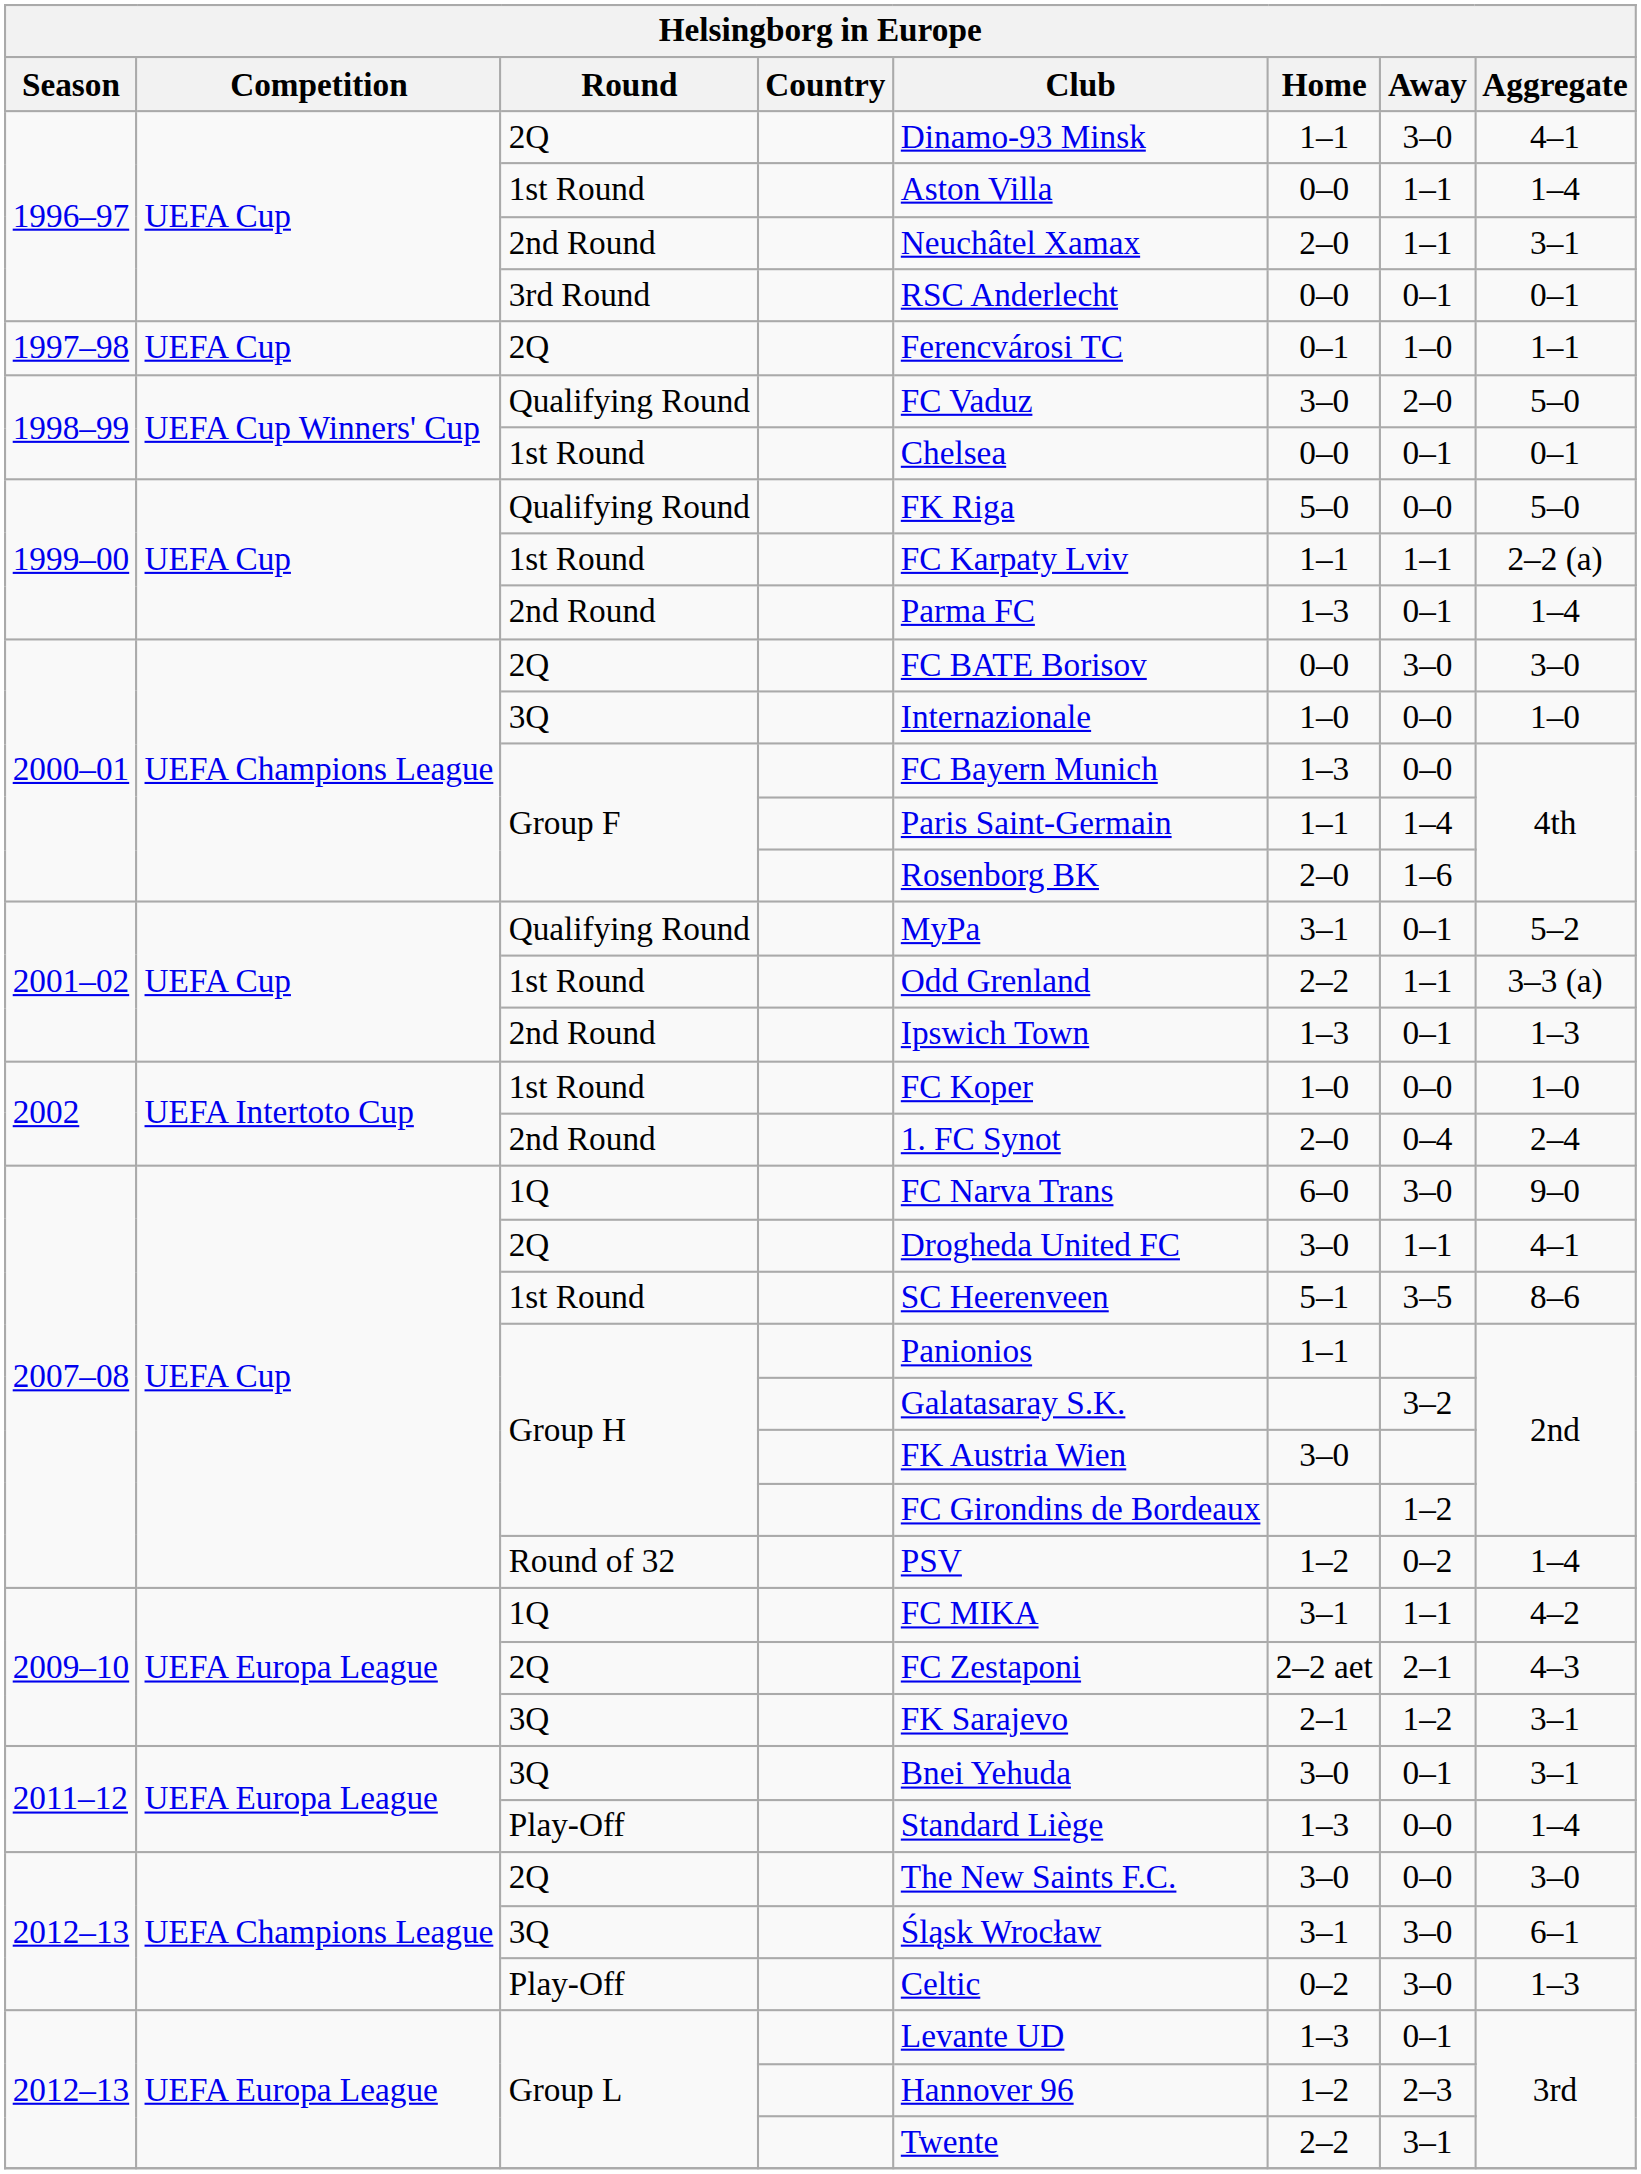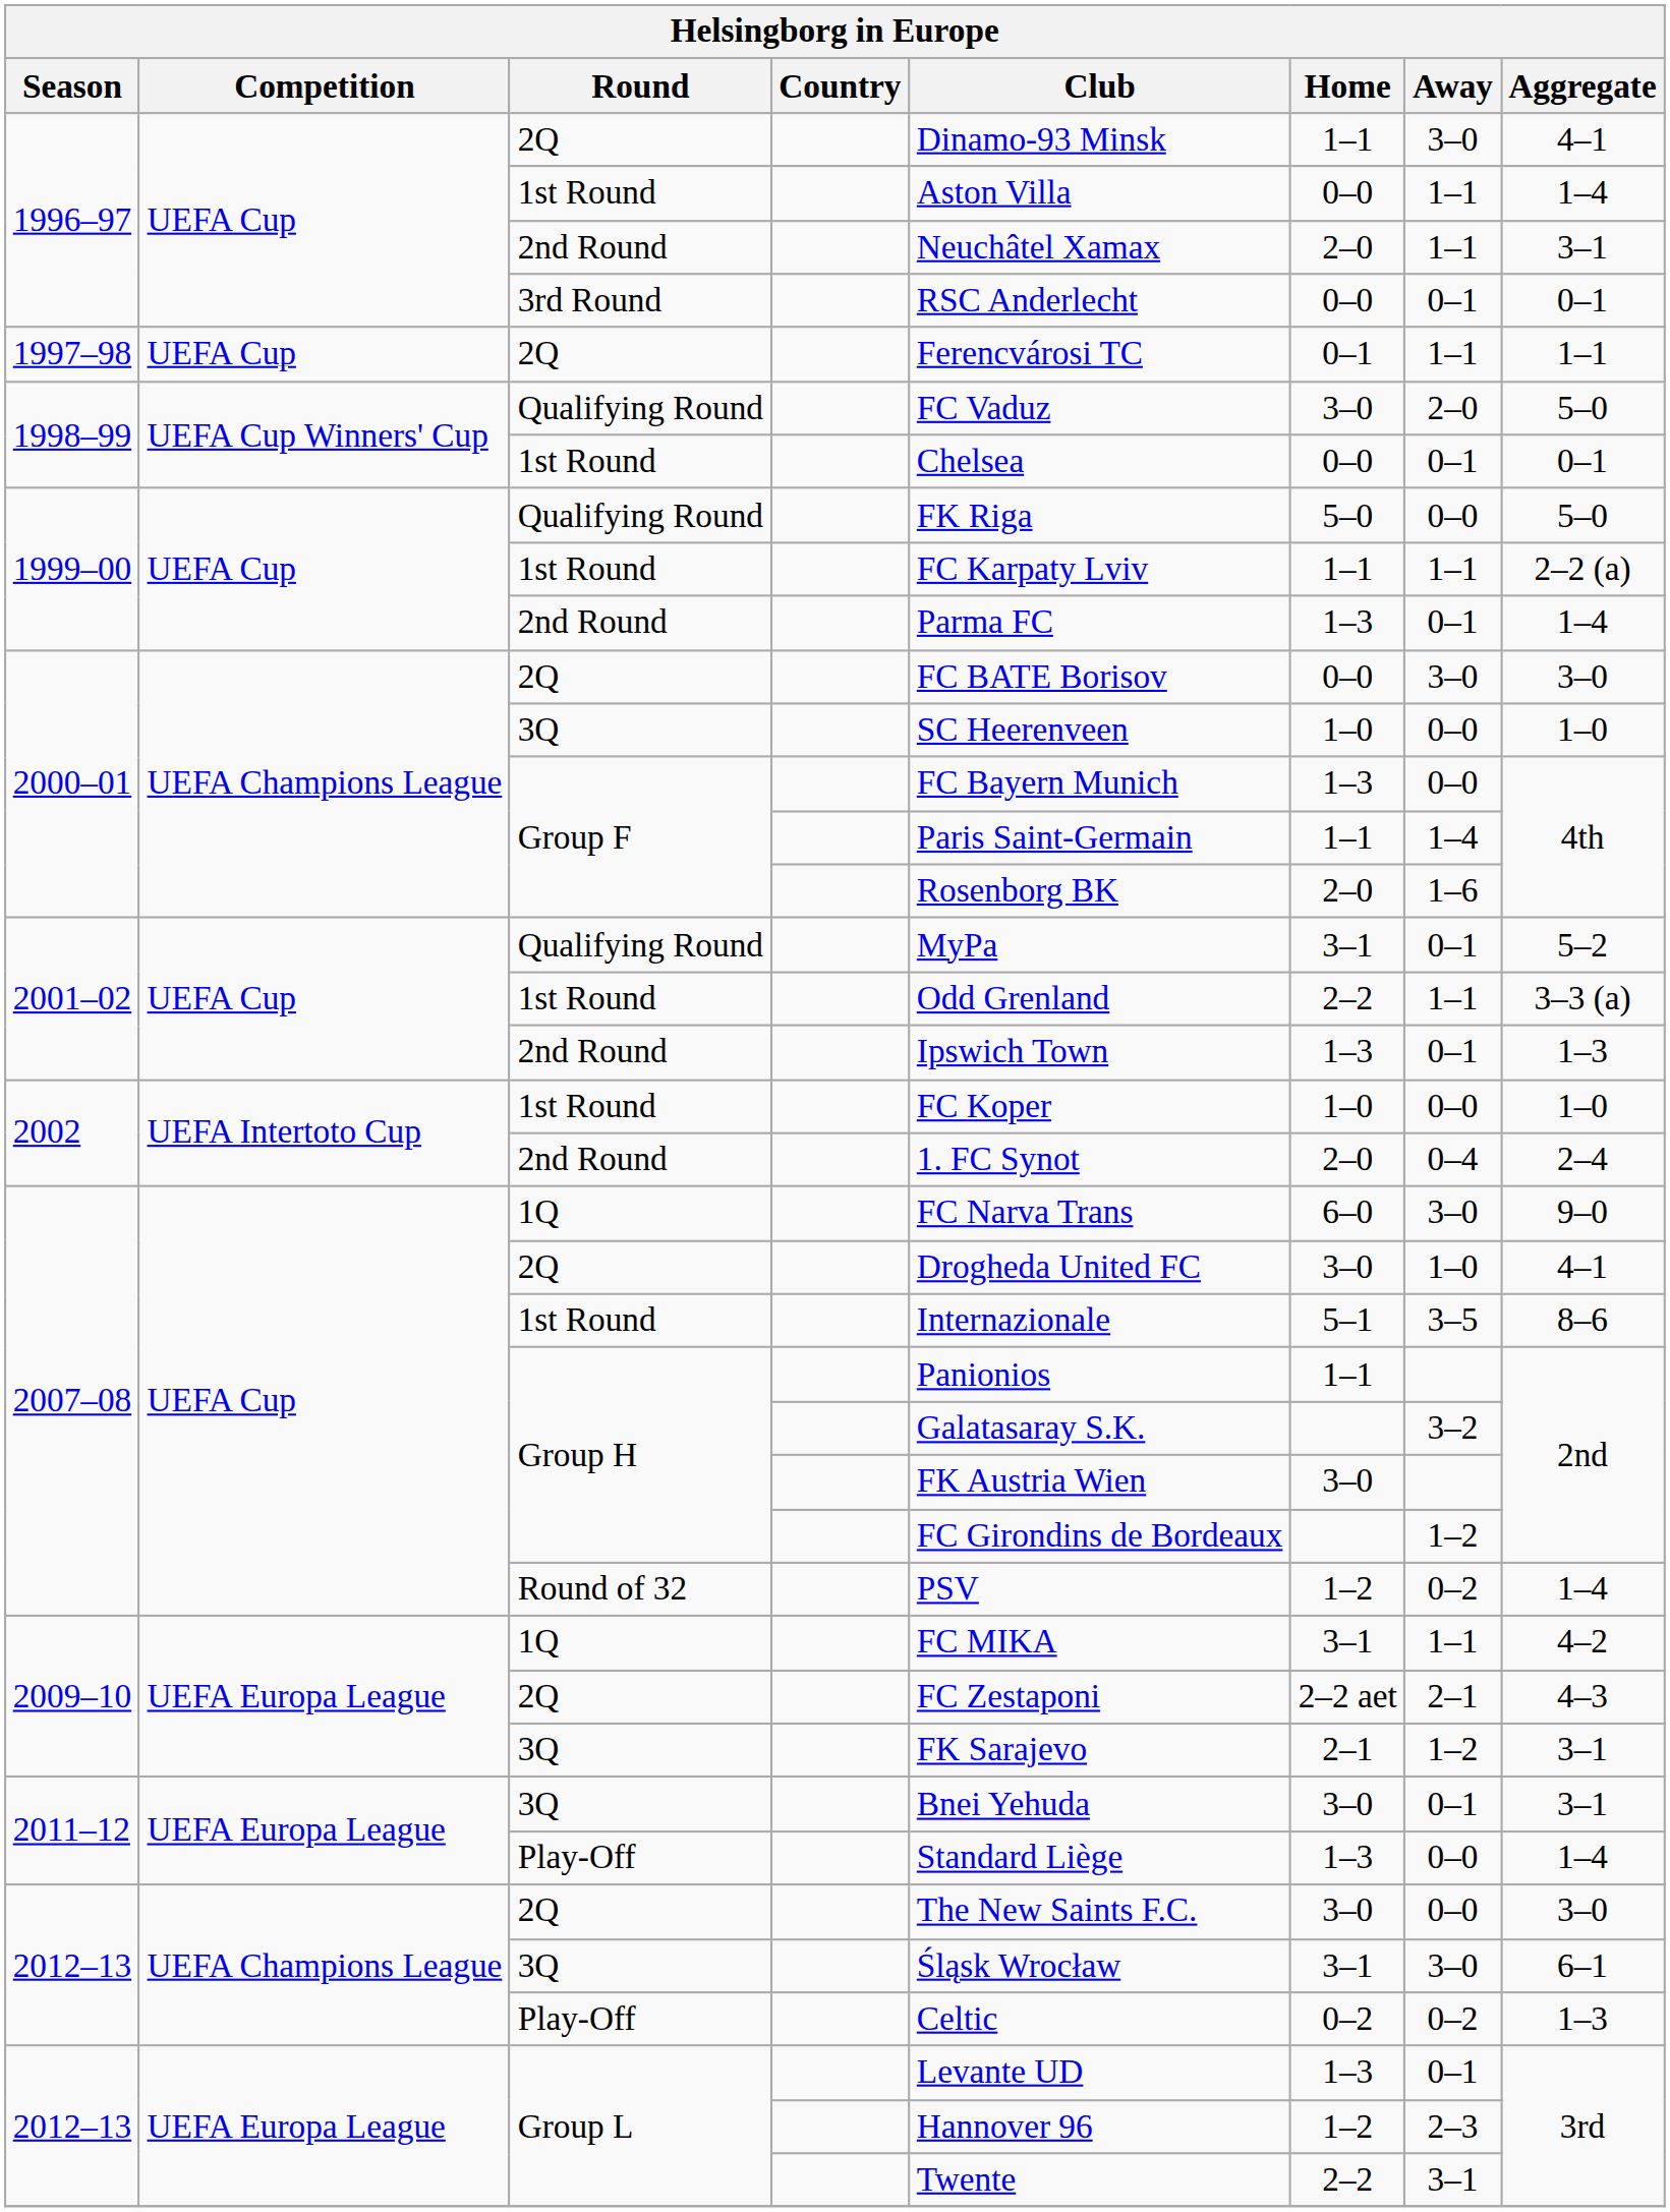 <table class="wikitable">
 <tr>
 <th colspan="8"><strong>Helsingborg in Europe</strong></th>
 </tr>
 <tr>
 <th>Season</th>
 <th>Competition</th>
 <th>Round</th>
 <th>Country</th>
 <th>Club</th>
 <th>Home</th>
 <th>Away</th>
 <th>Aggregate</th>
 </tr>
 <tr>
 <td rowspan=4><a href='#'>1996–97</a></td>
 <td rowspan=4><a href='#'>UEFA Cup</a></td>
 <td>2Q</td>
 <td></td>
 <td><a href='#'>Dinamo-93 Minsk</a></td>
 <td align="center">1–1</td>
 <td align="center">3–0</td>
 <td align="center">4–1</td>
 </tr>
 <tr>
 <td>1st Round</td>
 <td></td>
 <td><a href='#'>Aston Villa</a></td>
 <td align="center">0–0</td>
 <td align="center">1–1</td>
 <td align="center">1–4</td>
 </tr>
 <tr>
 <td>2nd Round</td>
 <td></td>
 <td><a href='#'>Neuchâtel Xamax</a></td>
 <td align="center">2–0</td>
 <td align="center">1–1</td>
 <td align="center">3–1</td>
 </tr>
 <tr>
 <td>3rd Round</td>
 <td></td>
 <td><a href='#'>RSC Anderlecht</a></td>
 <td align="center">0–0</td>
 <td align="center">0–1</td>
 <td align="center">0–1</td>
 </tr>
 <tr>
 <td><a href='#'>1997–98</a></td>
 <td><a href='#'>UEFA Cup</a></td>
 <td>2Q</td>
 <td></td>
 <td><a href='#'>Ferencvárosi TC</a></td>
 <td align="center">0–1</td>
-<td align="center">1–0</td>
+<td align="center">1–1</td>
 <td align="center">1–1</td>
 </tr>
 <tr>
 <td rowspan=2><a href='#'>1998–99</a></td>
 <td rowspan=2><a href='#'>UEFA Cup Winners' Cup</a></td>
 <td>Qualifying Round</td>
 <td></td>
 <td><a href='#'>FC Vaduz</a></td>
 <td align="center">3–0</td>
 <td align="center">2–0</td>
 <td align="center">5–0</td>
 </tr>
 <tr>
 <td>1st Round</td>
 <td></td>
 <td><a href='#'>Chelsea</a></td>
 <td align="center">0–0</td>
 <td align="center">0–1</td>
 <td align="center">0–1</td>
 </tr>
 <tr>
 <td rowspan=3><a href='#'>1999–00</a></td>
 <td rowspan=3><a href='#'>UEFA Cup</a></td>
 <td>Qualifying Round</td>
 <td></td>
 <td><a href='#'>FK Riga</a></td>
 <td align="center">5–0</td>
 <td align="center">0–0</td>
 <td align="center">5–0</td>
 </tr>
 <tr>
 <td>1st Round</td>
 <td></td>
 <td><a href='#'>FC Karpaty Lviv</a></td>
 <td align="center">1–1</td>
 <td align="center">1–1</td>
 <td align="center">2–2 (a)</td>
 </tr>
 <tr>
 <td>2nd Round</td>
 <td></td>
 <td><a href='#'>Parma FC</a></td>
 <td align="center">1–3</td>
 <td align="center">0–1</td>
 <td align="center">1–4</td>
 </tr>
 <tr>
 <td rowspan=5><a href='#'>2000–01</a></td>
 <td rowspan=5><a href='#'>UEFA Champions League</a></td>
 <td>2Q</td>
 <td></td>
 <td><a href='#'>FC BATE Borisov</a></td>
 <td align="center">0–0</td>
 <td align="center">3–0</td>
 <td align="center">3–0</td>
 </tr>
 <tr>
 <td>3Q</td>
 <td></td>
-<td><a href='#'>Internazionale</a></td>
+<td><a href='#'>SC Heerenveen</a></td>
 <td align="center">1–0</td>
 <td align="center">0–0</td>
 <td align="center">1–0</td>
 </tr>
 <tr>
 <td rowspan=3>Group F</td>
 <td></td>
 <td><a href='#'>FC Bayern Munich</a></td>
 <td align="center">1–3</td>
 <td align="center">0–0</td>
 <td rowspan=3 align="center">4th</td>
 </tr>
 <tr>
 <td></td>
 <td><a href='#'>Paris Saint-Germain</a></td>
 <td align="center">1–1</td>
 <td align="center">1–4</td>
 </tr>
 <tr>
 <td></td>
 <td><a href='#'>Rosenborg BK</a></td>
 <td align="center">2–0</td>
 <td align="center">1–6</td>
 </tr>
 <tr>
 <td rowspan=3><a href='#'>2001–02</a></td>
 <td rowspan=3><a href='#'>UEFA Cup</a></td>
 <td>Qualifying Round</td>
 <td></td>
 <td><a href='#'>MyPa</a></td>
 <td align="center">3–1</td>
 <td align="center">0–1</td>
 <td align="center">5–2</td>
 </tr>
 <tr>
 <td>1st Round</td>
 <td></td>
 <td><a href='#'>Odd Grenland</a></td>
 <td align="center">2–2</td>
 <td align="center">1–1</td>
 <td align="center">3–3 (a)</td>
 </tr>
 <tr>
 <td>2nd Round</td>
 <td></td>
 <td><a href='#'>Ipswich Town</a></td>
 <td align="center">1–3</td>
 <td align="center">0–1</td>
 <td align="center">1–3</td>
 </tr>
 <tr>
 <td rowspan=2><a href='#'>2002</a></td>
 <td rowspan=2><a href='#'>UEFA Intertoto Cup</a></td>
 <td>1st Round</td>
 <td></td>
 <td><a href='#'>FC Koper</a></td>
 <td align="center">1–0</td>
 <td align="center">0–0</td>
 <td align="center">1–0</td>
 </tr>
 <tr>
 <td>2nd Round</td>
 <td></td>
 <td><a href='#'>1. FC Synot</a></td>
 <td align="center">2–0</td>
 <td align="center">0–4</td>
 <td align="center">2–4</td>
 </tr>
 <tr>
 <td rowspan=8><a href='#'>2007–08</a></td>
 <td rowspan=8><a href='#'>UEFA Cup</a></td>
 <td>1Q</td>
 <td></td>
 <td><a href='#'>FC Narva Trans</a></td>
 <td align="center">6–0</td>
 <td align="center">3–0</td>
 <td align="center">9–0</td>
 </tr>
 <tr>
 <td>2Q</td>
 <td></td>
 <td><a href='#'>Drogheda United FC</a></td>
 <td align="center">3–0</td>
-<td align="center">1–1</td>
+<td align="center">1–0</td>
 <td align="center">4–1</td>
 </tr>
 <tr>
 <td>1st Round</td>
 <td></td>
-<td><a href='#'>SC Heerenveen</a></td>
+<td><a href='#'>Internazionale</a></td>
 <td align="center">5–1</td>
 <td align="center">3–5</td>
 <td align="center">8–6</td>
 </tr>
 <tr>
 <td rowspan=4>Group H</td>
 <td></td>
 <td><a href='#'>Panionios</a></td>
 <td align="center">1–1</td>
 <td></td>
 <td align="center" rowspan=4>2nd</td>
 </tr>
 <tr>
 <td></td>
 <td><a href='#'>Galatasaray S.K.</a></td>
 <td></td>
 <td align="center">3–2</td>
 </tr>
 <tr>
 <td></td>
 <td><a href='#'>FK Austria Wien</a></td>
 <td align="center">3–0</td>
 <td></td>
 </tr>
 <tr>
 <td></td>
 <td><a href='#'>FC Girondins de Bordeaux</a></td>
 <td></td>
 <td align="center">1–2</td>
 </tr>
 <tr>
 <td>Round of 32</td>
 <td></td>
 <td><a href='#'>PSV</a></td>
 <td align="center">1–2</td>
 <td align="center">0–2</td>
 <td align="center">1–4</td>
 </tr>
 <tr>
 <td rowspan=3><a href='#'>2009–10</a></td>
 <td rowspan=3><a href='#'>UEFA Europa League</a></td>
 <td>1Q</td>
 <td></td>
 <td><a href='#'>FC MIKA</a></td>
 <td align="center">3–1</td>
 <td align="center">1–1</td>
 <td align="center">4–2</td>
 </tr>
 <tr>
 <td>2Q</td>
 <td></td>
 <td><a href='#'>FC Zestaponi</a></td>
 <td align="center">2–2 aet</td>
 <td align="center">2–1</td>
 <td align="center">4–3</td>
 </tr>
 <tr>
 <td>3Q</td>
 <td></td>
 <td><a href='#'>FK Sarajevo</a></td>
 <td align="center">2–1</td>
 <td align="center">1–2</td>
 <td align="center">3–1</td>
 </tr>
 <tr>
 <td rowspan=2><a href='#'>2011–12</a></td>
 <td rowspan=2><a href='#'>UEFA Europa League</a></td>
 <td>3Q</td>
 <td></td>
 <td><a href='#'>Bnei Yehuda</a></td>
 <td align="center">3–0</td>
 <td align="center">0–1</td>
 <td align="center">3–1</td>
 </tr>
 <tr>
 <td>Play-Off</td>
 <td></td>
 <td><a href='#'>Standard Liège</a></td>
 <td align="center">1–3</td>
 <td align="center">0–0</td>
 <td align="center">1–4</td>
 </tr>
 <tr>
 <td rowspan=3><a href='#'>2012–13</a></td>
 <td rowspan=3><a href='#'>UEFA Champions League</a></td>
 <td>2Q</td>
 <td></td>
 <td><a href='#'>The New Saints F.C.</a></td>
 <td align="center">3–0</td>
 <td align="center">0–0</td>
 <td align="center">3–0</td>
 </tr>
 <tr>
 <td>3Q</td>
 <td></td>
 <td><a href='#'>Śląsk Wrocław</a></td>
 <td align="center">3–1</td>
 <td align="center">3–0</td>
 <td align="center">6–1</td>
 </tr>
 <tr>
 <td>Play-Off</td>
 <td></td>
 <td><a href='#'>Celtic</a></td>
 <td align="center">0–2</td>
-<td align="center">3–0</td>
+<td align="center">0–2</td>
 <td align="center">1–3</td>
 </tr>
 <tr>
 <td rowspan=3><a href='#'>2012–13</a></td>
 <td rowspan=3><a href='#'>UEFA Europa League</a></td>
 <td rowspan=3>Group L</td>
 <td></td>
 <td><a href='#'>Levante UD</a></td>
 <td align="center">1–3</td>
 <td align="center">0–1</td>
 <td align="center" rowspan=3>3rd</td>
 </tr>
 <tr>
 <td></td>
 <td><a href='#'>Hannover 96</a></td>
 <td align="center">1–2</td>
 <td align="center">2–3</td>
 </tr>
 <tr>
 <td></td>
 <td><a href='#'>Twente</a></td>
 <td align="center">2–2</td>
 <td align="center">3–1</td>
 </tr>
 <tr>
 </tr>
 </table>
